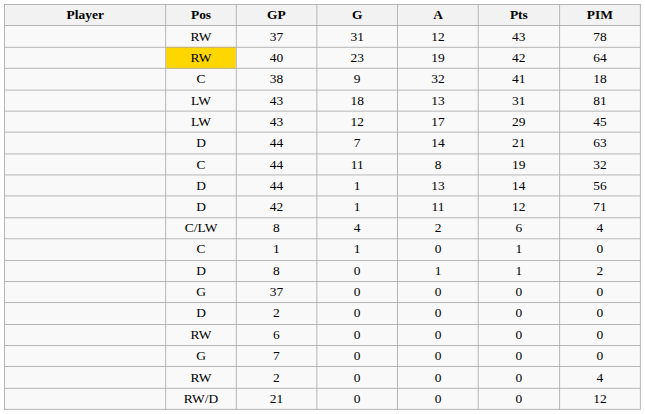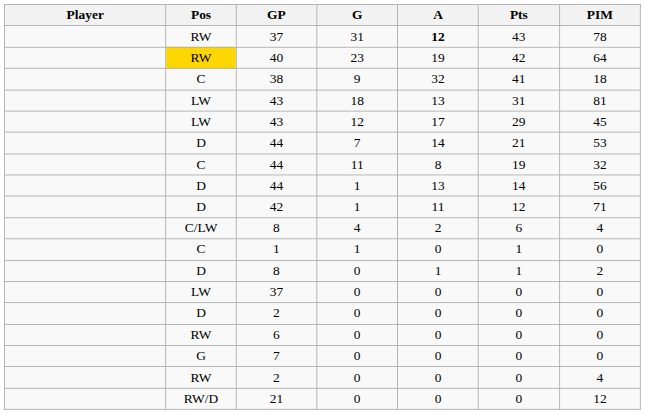 <table class="wikitable sortable" width="60%">
 <tr ALIGN="center">
 <th bgcolor="#DDDDFF" width="10%">Player</th>
 <th bgcolor="#DDDDFF" width="3%" title="Position">Pos</th>
 <th bgcolor="#DDDDFF" width="5%" title="Games played">GP</th>
 <th bgcolor="#DDDDFF" width="5%" title="Goals">G</th>
 <th bgcolor="#DDDDFF" width="5%" title="Assists">A</th>
 <th bgcolor="#DDDDFF" width="5%" title="Points">Pts</th>
 <th bgcolor="#DDDDFF" width="5%" title="Penalties in Minutes">PIM</th>
 </tr>
 <tr align="center">
 <td align="right"></td>
 <td>RW</td>
 <td>37</td>
 <td>31</td>
-<td>12</td>
+<td><strong>12</strong></td>
 <td>43</td>
 <td>78</td>
 </tr>
 <tr align="center">
 <td align="right"></td>
 <td style="background: gold;">RW</td>
 <td>40</td>
 <td>23</td>
 <td>19</td>
 <td>42</td>
 <td>64</td>
 </tr>
 <tr align="center">
 <td align="right"></td>
 <td>C</td>
 <td>38</td>
 <td>9</td>
 <td>32</td>
 <td>41</td>
 <td>18</td>
 </tr>
 <tr align="center">
 <td align="right"></td>
 <td>LW</td>
 <td>43</td>
 <td>18</td>
 <td>13</td>
 <td>31</td>
 <td>81</td>
 </tr>
 <tr align="center">
 <td align="right"></td>
 <td>LW</td>
 <td>43</td>
 <td>12</td>
 <td>17</td>
 <td>29</td>
 <td>45</td>
 </tr>
 <tr align="center">
 <td align="right"></td>
 <td>D</td>
 <td>44</td>
 <td>7</td>
 <td>14</td>
 <td>21</td>
-<td>63</td>
+<td>53</td>
 </tr>
 <tr align="center">
 <td align="right"></td>
 <td>C</td>
 <td>44</td>
 <td>11</td>
 <td>8</td>
 <td>19</td>
 <td>32</td>
 </tr>
 <tr align="center">
 <td align="right"></td>
 <td>D</td>
 <td>44</td>
 <td>1</td>
 <td>13</td>
 <td>14</td>
 <td>56</td>
 </tr>
 <tr align="center">
 <td align="right"></td>
 <td>D</td>
 <td>42</td>
 <td>1</td>
 <td>11</td>
 <td>12</td>
 <td>71</td>
 </tr>
 <tr align="center">
 <td align="right"></td>
 <td>C/LW</td>
 <td>8</td>
 <td>4</td>
 <td>2</td>
 <td>6</td>
 <td>4</td>
 </tr>
 <tr align="center">
 <td align="right"></td>
 <td>C</td>
 <td>1</td>
 <td>1</td>
 <td>0</td>
 <td>1</td>
 <td>0</td>
 </tr>
 <tr align="center">
 <td align="right"></td>
 <td>D</td>
 <td>8</td>
 <td>0</td>
 <td>1</td>
 <td>1</td>
 <td>2</td>
 </tr>
 <tr align="center">
 <td align="right"></td>
-<td>G</td>
+<td>LW</td>
 <td>37</td>
 <td>0</td>
 <td>0</td>
 <td>0</td>
 <td>0</td>
 </tr>
 <tr align="center">
 <td align="right"></td>
 <td>D</td>
 <td>2</td>
 <td>0</td>
 <td>0</td>
 <td>0</td>
 <td>0</td>
 </tr>
 <tr align="center">
 <td align="right"></td>
 <td>RW</td>
 <td>6</td>
 <td>0</td>
 <td>0</td>
 <td>0</td>
 <td>0</td>
 </tr>
 <tr align="center">
 <td align="right"></td>
 <td>G</td>
 <td>7</td>
 <td>0</td>
 <td>0</td>
 <td>0</td>
 <td>0</td>
 </tr>
 <tr align="center">
 <td align="right"></td>
 <td>RW</td>
 <td>2</td>
 <td>0</td>
 <td>0</td>
 <td>0</td>
 <td>4</td>
 </tr>
 <tr align="center">
 <td align="right"></td>
 <td>RW/D</td>
 <td>21</td>
 <td>0</td>
 <td>0</td>
 <td>0</td>
 <td>12</td>
 </tr>
 </table>
